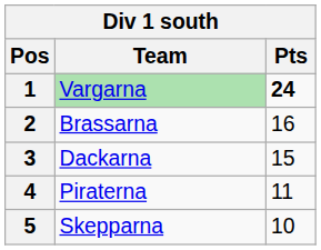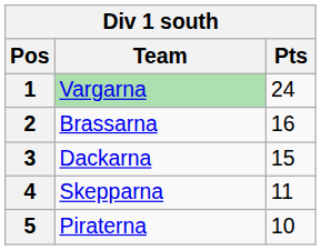 <table class="wikitable">
 <tr>
 <th colspan="3">Div 1 south</th>
 </tr>
 <tr>
 <th width=20>Pos</th>
 <th width=150>Team</th>
 <th width=30>Pts</th>
 </tr>
 <tr>
 <th>1</th>
 <td style="background:#ACE1AF;"><a href='#'>Vargarna</a></td>
-<td><strong>24</strong></td>
+<td>24</td>
 </tr>
 <tr>
 <th>2</th>
 <td><a href='#'>Brassarna</a></td>
 <td>16</td>
 </tr>
 <tr>
 <th>3</th>
 <td><a href='#'>Dackarna</a></td>
 <td>15</td>
 </tr>
 <tr>
 <th>4</th>
-<td><a href='#'>Piraterna</a></td>
+<td><a href='#'>Skepparna</a></td>
 <td>11</td>
 </tr>
 <tr>
 <th>5</th>
-<td><a href='#'>Skepparna</a></td>
+<td><a href='#'>Piraterna</a></td>
 <td>10</td>
 </tr>
 </table>
